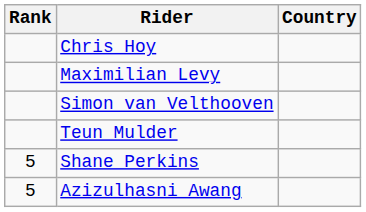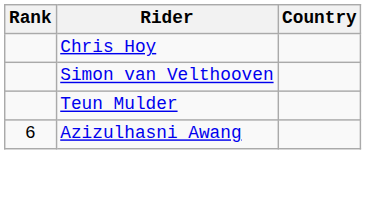 <table class="wikitable sortable" style="font-size:95%" style="width:25em;">
 <tr>
 <th>Rank</th>
 <th>Rider</th>
 <th>Country</th>
 </tr>
 <tr>
 <td align=center></td>
 <td><a href='#'>Chris Hoy</a></td>
 <td></td>
 </tr>
 <tr>
 <td align=center></td>
-<td><a href='#'>Maximilian Levy</a></td>
-<td></td>
-</tr>
-<tr>
-<td align=center></td>
 <td><a href='#'>Simon van Velthooven</a></td>
 <td></td>
 </tr>
 <tr>
 <td align=center></td>
 <td><a href='#'>Teun Mulder</a></td>
 <td></td>
 </tr>
 <tr>
-<td align=center>5</td>
-<td><a href='#'>Shane Perkins</a></td>
-<td></td>
-</tr>
-<tr>
-<td align=center>5</td>
+<td align=center>6</td>
 <td><a href='#'>Azizulhasni Awang</a></td>
 <td></td>
 </tr>
 </table>
